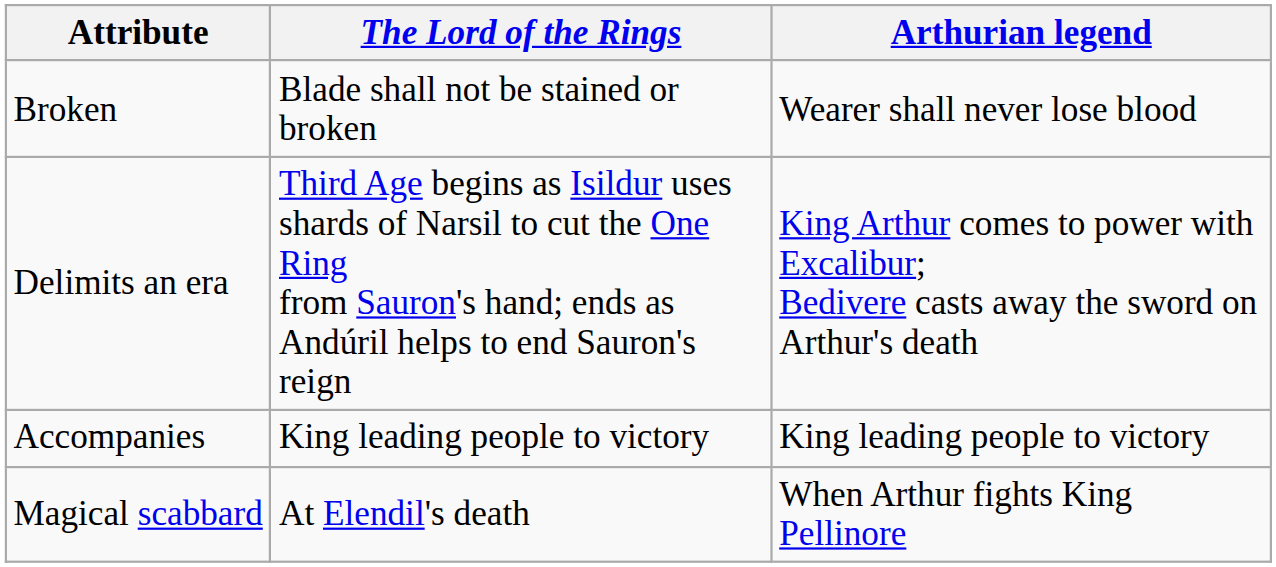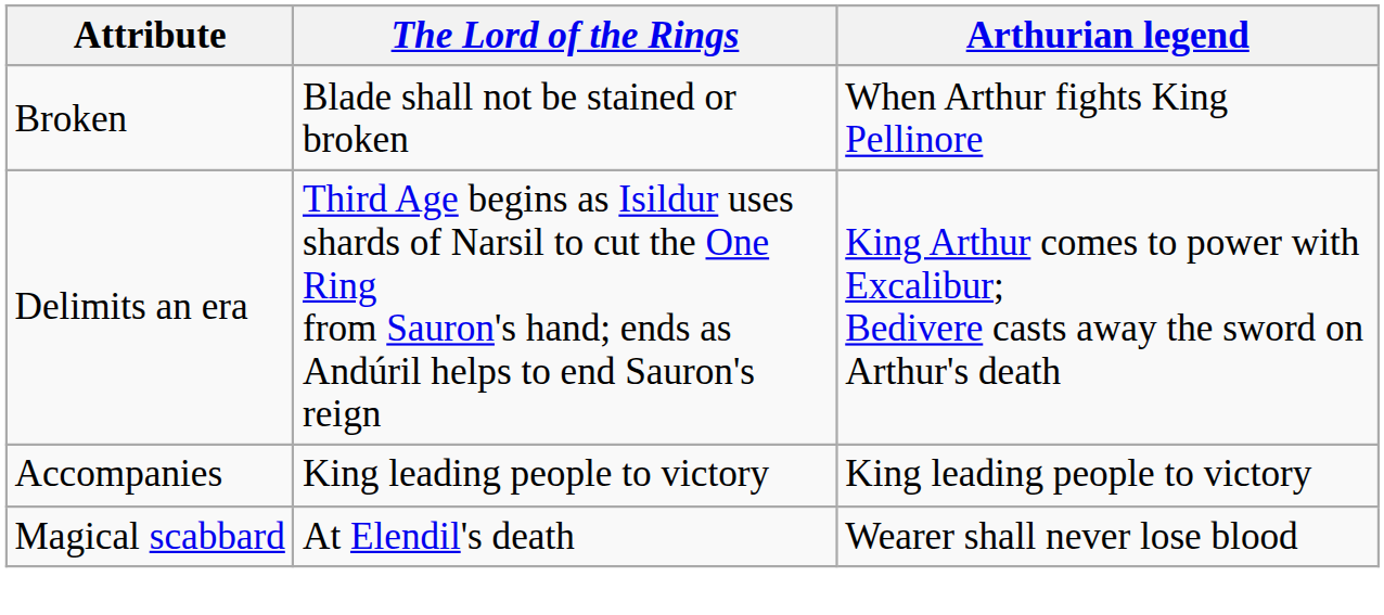 <table class="wikitable" style="margin: 1em auto;">
 <tr>
 <th>Attribute</th>
 <th style="width: 220px;"><em><a href='#'>The Lord of the Rings</a></em></th>
 <th style="width: 220px;"><a href='#'>Arthurian legend</a></th>
 </tr>
 <tr>
 <td>Broken</td>
 <td>Blade shall not be stained or broken</td>
-<td>Wearer shall never lose blood</td>
+<td>When Arthur fights King <a href='#'>Pellinore</a></td>
 </tr>
 <tr>
 <td>Delimits an era</td>
 <td><a href='#'>Third Age</a> begins as <a href='#'>Isildur</a> uses shards of Narsil to cut the <a href='#'>One Ring</a><br>from <a href='#'>Sauron</a>'s hand; ends as Andúril helps to end Sauron's reign</td>
 <td><a href='#'>King Arthur</a> comes to power with <a href='#'>Excalibur</a>;<br><a href='#'>Bedivere</a> casts away the sword on Arthur's death</td>
 </tr>
 <tr>
 <td>Accompanies</td>
 <td>King leading people to victory</td>
 <td>King leading people to victory</td>
 </tr>
 <tr>
 <td>Magical <a href='#'>scabbard</a></td>
 <td>At <a href='#'>Elendil</a>'s death</td>
-<td>When Arthur fights King <a href='#'>Pellinore</a></td>
+<td>Wearer shall never lose blood</td>
 </tr>
 </table>
